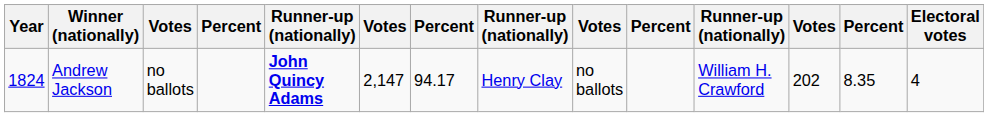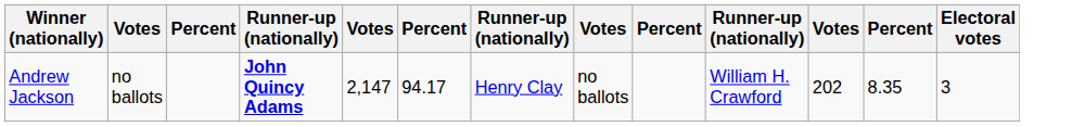 <table class="wikitable sortable">
 <tr>
-<th data-sort-type="number">Year</th>
 <th>Winner (nationally)</th>
 <th data-sort-type="number">Votes</th>
 <th data-sort-type="number">Percent</th>
 <th>Runner-up (nationally)</th>
 <th data-sort-type="number">Votes</th>
 <th data-sort-type="number">Percent</th>
 <th>Runner-up (nationally)</th>
 <th data-sort-type="number">Votes</th>
 <th data-sort-type="number">Percent</th>
 <th>Runner-up (nationally)</th>
 <th data-sort-type="number">Votes</th>
 <th data-sort-type="number">Percent</th>
 <th data-sort-type="number">Electoral<br>votes</th>
 </tr>
 <tr>
-<td style"text-align:left"><a href='#'>1824</a></td>
 <td><a href='#'>Andrew Jackson</a></td>
 <td>no ballots</td>
 <td></td>
 <td><strong><a href='#'>John Quincy Adams</a></strong></td>
 <td>2,147</td>
 <td>94.17</td>
 <td><a href='#'>Henry Clay</a></td>
 <td>no ballots</td>
 <td></td>
 <td><a href='#'>William H. Crawford</a></td>
 <td>202</td>
 <td>8.35</td>
-<td>4</td>
+<td>3</td>
 </tr>
 </table>
